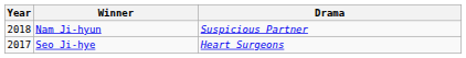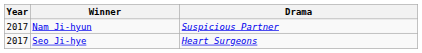 <table class="wikitable" style="width:600px">
 <tr>
 <th width=10>Year</th>
 <th>Winner</th>
 <th>Drama</th>
 </tr>
 <tr>
-<td>2018</td>
+<td>2017</td>
 <td><a href='#'>Nam Ji-hyun</a></td>
 <td><em><a href='#'>Suspicious Partner</a></em></td>
 </tr>
 <tr>
 <td>2017</td>
 <td><a href='#'>Seo Ji-hye</a></td>
 <td><em><a href='#'>Heart Surgeons</a></em></td>
 </tr>
 </table>
